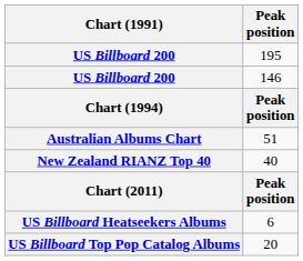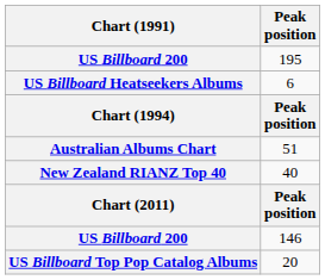 <table class="wikitable sortable plainrowheaders" style="text-align:left;">
 <tr>
 <th scope="col">Chart (1991)</th>
 <th scope="col">Peak<br>position</th>
 </tr>
 <tr>
 <th scope="row"><a href='#'>US <em>Billboard</em> 200</a></th>
 <td style="text-align:center;">195</td>
 </tr>
 <tr>
-<th scope="row"><a href='#'>US <em>Billboard</em> 200</a></th>
-<td style="text-align:center;">146</td>
+<th scope="row"><a href='#'>US <em>Billboard</em> Heatseekers Albums</a></th>
+<td style="text-align:center;">6</td>
 </tr>
 <tr>
 <th scope="col">Chart (1994)</th>
 <th scope="col">Peak<br>position</th>
 </tr>
 <tr>
 <th scope="row"><a href='#'>Australian Albums Chart</a></th>
 <td style="text-align:center;">51</td>
 </tr>
 <tr>
 <th scope="row"><a href='#'>New Zealand RIANZ Top 40</a></th>
 <td style="text-align:center;">40</td>
 </tr>
 <tr>
 <th>Chart (2011)</th>
 <th>Peak<br>position</th>
 </tr>
 <tr>
-<th scope="row"><a href='#'>US <em>Billboard</em> Heatseekers Albums</a></th>
-<td style="text-align:center;">6</td>
+<th scope="row"><a href='#'>US <em>Billboard</em> 200</a></th>
+<td style="text-align:center;">146</td>
 </tr>
 <tr>
 <th scope="row"><a href='#'>US <em>Billboard</em> Top Pop Catalog Albums</a></th>
 <td style="text-align:center;">20</td>
 </tr>
 </table>
